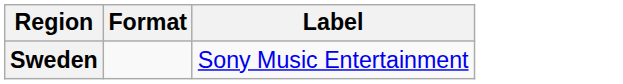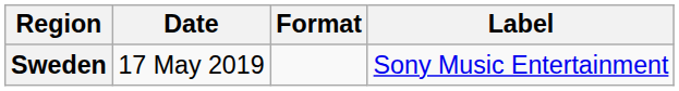 <table class="wikitable plainrowheaders" style="text-align:center">
 <tr>
 <th>Region</th>
+<th>Date</th>
 <th>Format</th>
 <th>Label</th>
 </tr>
 <tr>
 <th scope="row">Sweden</th>
+<td>17 May 2019</td>
 <td></td>
 <td><a href='#'>Sony Music Entertainment</a></td>
 </tr>
 </table>
